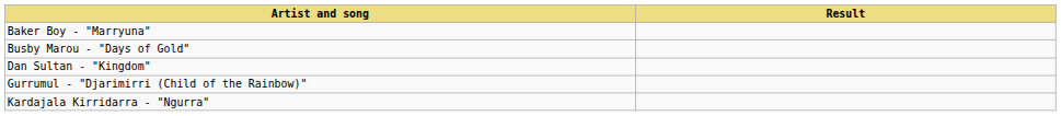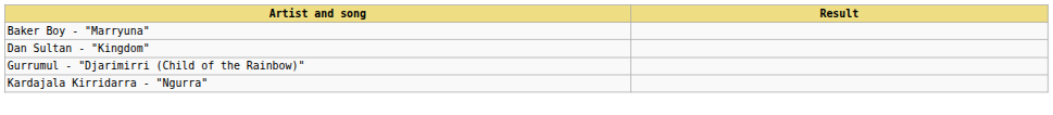 <table class="wikitable" width=100%>
 <tr>
 <th style="width:15%;background:#EEDD82;">Artist and song</th>
 <th style="width:10%;background:#EEDD82;">Result</th>
 </tr>
 <tr>
 <td>Baker Boy - "Marryuna"</td>
-<td></td>
-</tr>
-<tr>
-<td>Busby Marou - "Days of Gold"</td>
 <td></td>
 </tr>
 <tr>
 <td>Dan Sultan - "Kingdom"</td>
 <td></td>
 </tr>
 <tr>
 <td>Gurrumul - "Djarimirri (Child of the Rainbow)"</td>
 <td></td>
 </tr>
 <tr>
 <td>Kardajala Kirridarra - "Ngurra"</td>
 <td></td>
 </tr>
 </table>
